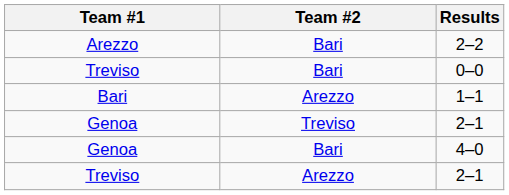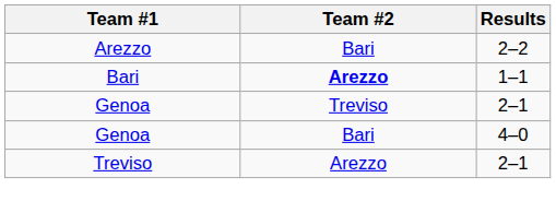 <table class="wikitable" style="text-align:center">
 <tr>
 <th width=200>Team #1</th>
 <th width=200>Team #2</th>
 <th width=50>Results</th>
 </tr>
 <tr>
 <td><a href='#'>Arezzo</a></td>
 <td><a href='#'>Bari</a></td>
 <td>2–2</td>
 </tr>
 <tr>
-<td><a href='#'>Treviso</a></td>
 <td><a href='#'>Bari</a></td>
-<td>0–0</td>
-</tr>
-<tr>
-<td><a href='#'>Bari</a></td>
-<td><a href='#'>Arezzo</a></td>
+<td><strong><a href='#'>Arezzo</a></strong></td>
 <td>1–1</td>
 </tr>
 <tr>
 <td><a href='#'>Genoa</a></td>
 <td><a href='#'>Treviso</a></td>
 <td>2–1</td>
 </tr>
 <tr>
 <td><a href='#'>Genoa</a></td>
 <td><a href='#'>Bari</a></td>
 <td>4–0</td>
 </tr>
 <tr>
 <td><a href='#'>Treviso</a></td>
 <td><a href='#'>Arezzo</a></td>
 <td>2–1</td>
 </tr>
 </table>
